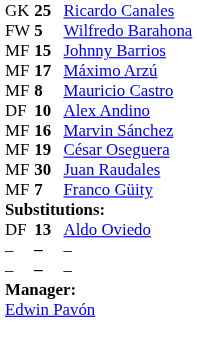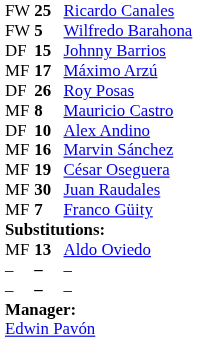 <table style = "font-size: 90%" cellspacing = "0" cellpadding = "0">
 <tr>
 <td colspan = 4></td>
 </tr>
 <tr>
 <th style="width:25px;"></th>
 <th style="width:25px;"></th>
 </tr>
 <tr>
-<td>GK</td>
+<td>FW</td>
 <td><strong>25</strong></td>
 <td> <a href='#'>Ricardo Canales</a></td>
 </tr>
 <tr>
 <td>FW</td>
 <td><strong>5</strong></td>
 <td> <a href='#'>Wilfredo Barahona</a></td>
 </tr>
 <tr>
-<td>MF</td>
+<td>DF</td>
 <td><strong>15</strong></td>
 <td> <a href='#'>Johnny Barrios</a></td>
 </tr>
 <tr>
 <td>MF</td>
 <td><strong>17</strong></td>
 <td> <a href='#'>Máximo Arzú</a></td>
+</tr>
+<tr>
+<td>DF</td>
+<td><strong>26</strong></td>
+<td> <a href='#'>Roy Posas</a></td>
+<td></td>
+<td></td>
 </tr>
 <tr>
 <td>MF</td>
 <td><strong>8</strong></td>
 <td> <a href='#'>Mauricio Castro</a></td>
 <td></td>
 <td></td>
 </tr>
 <tr>
 <td>DF</td>
 <td><strong>10</strong></td>
 <td> <a href='#'>Alex Andino</a></td>
 </tr>
 <tr>
 <td>MF</td>
 <td><strong>16</strong></td>
 <td> <a href='#'>Marvin Sánchez</a></td>
 </tr>
 <tr>
 <td>MF</td>
 <td><strong>19</strong></td>
 <td> <a href='#'>César Oseguera</a></td>
 </tr>
 <tr>
 <td>MF</td>
 <td><strong>30</strong></td>
 <td> <a href='#'>Juan Raudales</a></td>
 </tr>
 <tr>
 <td>MF</td>
 <td><strong>7</strong></td>
 <td> <a href='#'>Franco Güity</a></td>
 </tr>
 <tr>
 <td colspan = 3><strong>Substitutions:</strong></td>
 </tr>
 <tr>
-<td>DF</td>
+<td>MF</td>
 <td><strong>13</strong></td>
 <td> <a href='#'>Aldo Oviedo</a></td>
 <td></td>
 <td></td>
 </tr>
 <tr>
 <td>–</td>
 <td><strong>–</strong></td>
 <td> –</td>
 </tr>
 <tr>
 <td>–</td>
 <td><strong>–</strong></td>
 <td> –</td>
 </tr>
 <tr>
 <td colspan = 3><strong>Manager:</strong></td>
 </tr>
 <tr>
 <td colspan = 3> <a href='#'>Edwin Pavón</a></td>
 </tr>
 </table>
